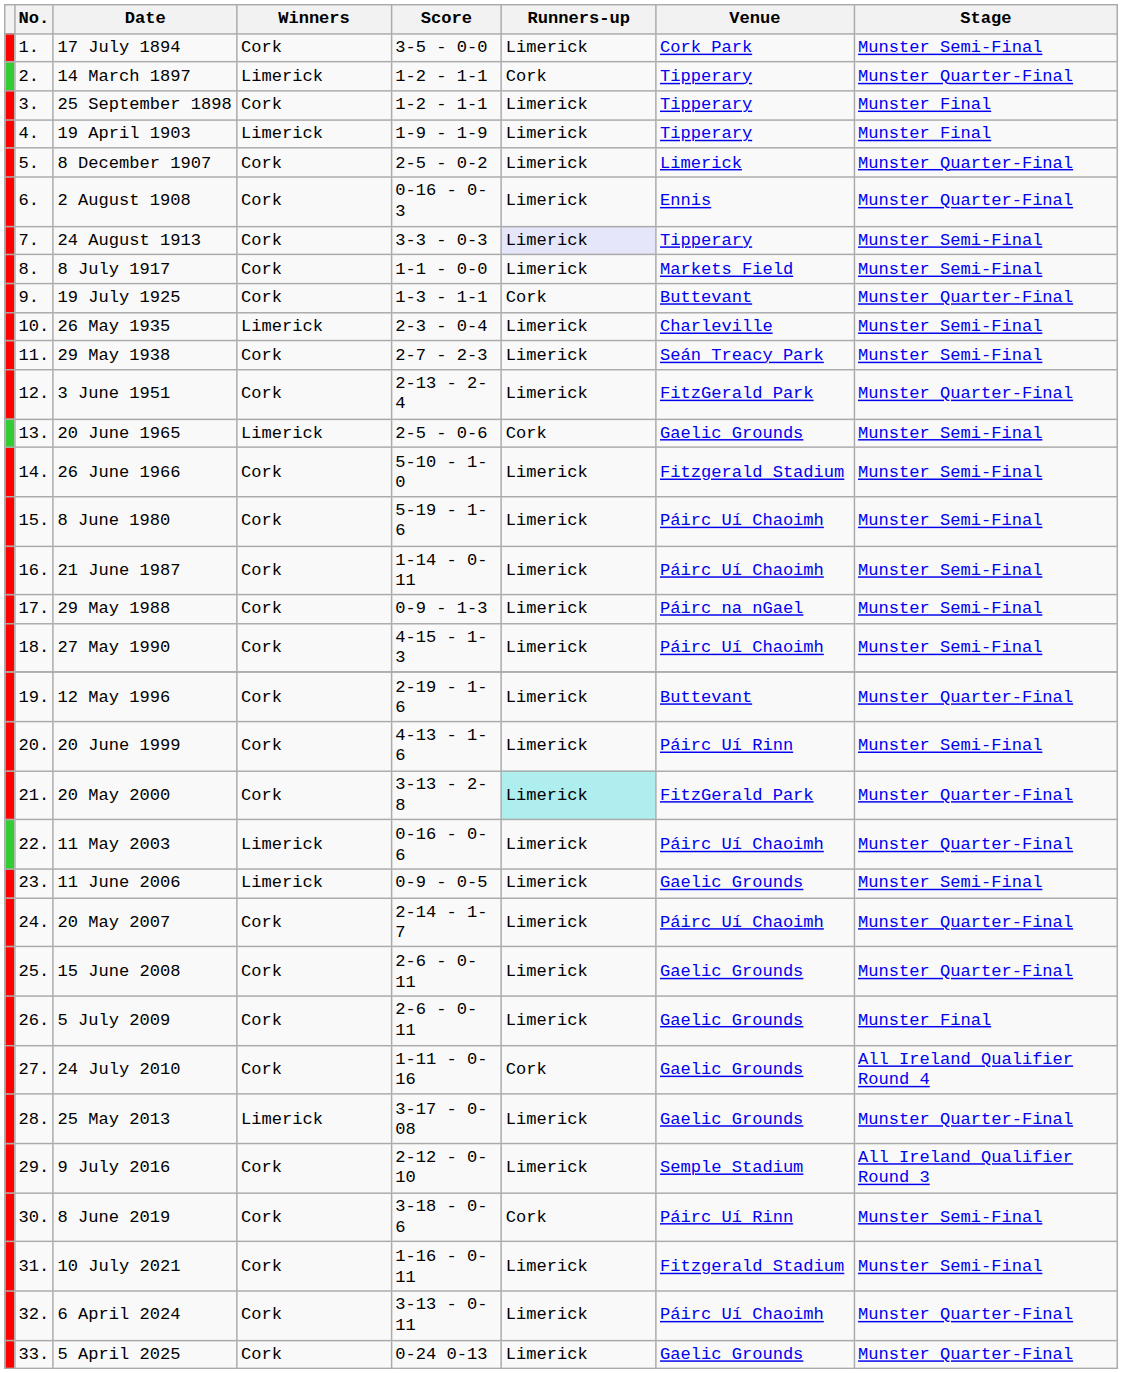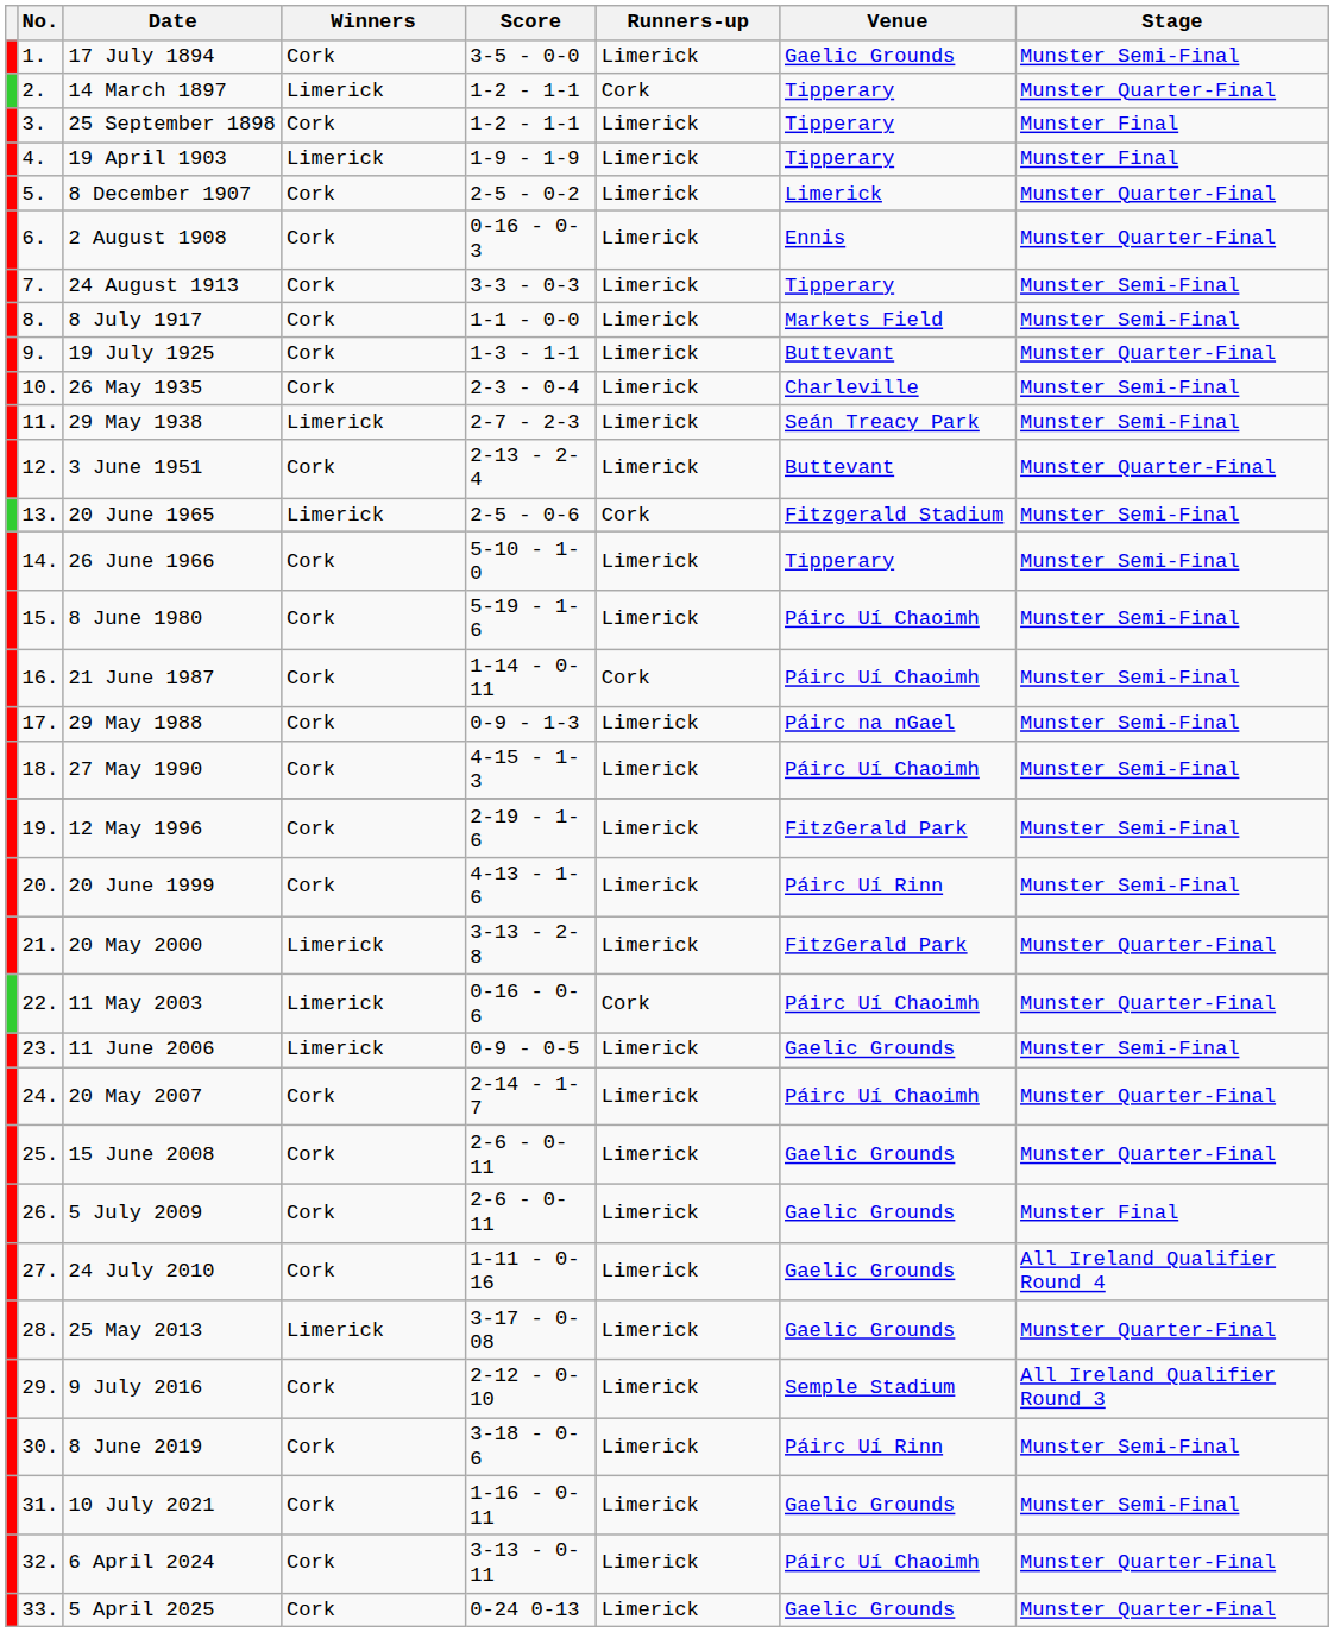 <table class="wikitable" style="font-size:90%">
 <tr>
 <th width=1></th>
 <th width=5>No.</th>
 <th width=120>Date</th>
 <th width=100>Winners</th>
 <th width=70>Score</th>
 <th width=100>Runners-up</th>
 <th width=130>Venue</th>
 <th width=175>Stage</th>
 </tr>
 <tr>
 <td style="background-color:#FF0000"></td>
 <td>1.</td>
 <td>17 July 1894</td>
 <td>Cork</td>
 <td>3-5 - 0-0</td>
 <td>Limerick</td>
-<td><a href='#'>Cork Park</a></td>
+<td><a href='#'>Gaelic Grounds</a></td>
 <td><a href='#'>Munster Semi-Final</a></td>
 </tr>
 <tr>
 <td style="background-color:#32CD32"></td>
 <td>2.</td>
 <td>14 March 1897</td>
 <td>Limerick</td>
 <td>1-2 - 1-1</td>
 <td>Cork</td>
 <td><a href='#'>Tipperary</a></td>
 <td><a href='#'>Munster Quarter-Final</a></td>
 </tr>
 <tr>
 <td style="background-color:#FF0000"></td>
 <td>3.</td>
 <td>25 September 1898</td>
 <td>Cork</td>
 <td>1-2 - 1-1</td>
 <td>Limerick</td>
 <td><a href='#'>Tipperary</a></td>
 <td><a href='#'>Munster Final</a></td>
 </tr>
 <tr>
 <td style="background-color:#FF0000"></td>
 <td>4.</td>
 <td>19 April 1903</td>
 <td>Limerick</td>
 <td>1-9 - 1-9</td>
 <td>Limerick</td>
 <td><a href='#'>Tipperary</a></td>
 <td><a href='#'>Munster Final</a></td>
 </tr>
 <tr>
 <td style="background-color:#FF0000"></td>
 <td>5.</td>
 <td>8 December 1907</td>
 <td>Cork</td>
 <td>2-5 - 0-2</td>
 <td>Limerick</td>
 <td><a href='#'>Limerick</a></td>
 <td><a href='#'>Munster Quarter-Final</a></td>
 </tr>
 <tr>
 <td style="background-color:#FF0000"></td>
 <td>6.</td>
 <td>2 August 1908</td>
 <td>Cork</td>
 <td>0-16 - 0-3</td>
 <td>Limerick</td>
 <td><a href='#'>Ennis</a></td>
 <td><a href='#'>Munster Quarter-Final</a></td>
 </tr>
 <tr>
 <td style="background-color:#FF0000"></td>
 <td>7.</td>
 <td>24 August 1913</td>
 <td>Cork</td>
 <td>3-3 - 0-3</td>
-<td style="background: lavender;">Limerick</td>
+<td>Limerick</td>
 <td><a href='#'>Tipperary</a></td>
 <td><a href='#'>Munster Semi-Final</a></td>
 </tr>
 <tr>
 <td style="background-color:#FF0000"></td>
 <td>8.</td>
 <td>8 July 1917</td>
 <td>Cork</td>
 <td>1-1 - 0-0</td>
 <td>Limerick</td>
 <td><a href='#'>Markets Field</a></td>
 <td><a href='#'>Munster Semi-Final</a></td>
 </tr>
 <tr>
 <td style="background-color:#FF0000"></td>
 <td>9.</td>
 <td>19 July 1925</td>
 <td>Cork</td>
 <td>1-3 - 1-1</td>
-<td>Cork</td>
+<td>Limerick</td>
 <td><a href='#'>Buttevant</a></td>
 <td><a href='#'>Munster Quarter-Final</a></td>
 </tr>
 <tr>
 <td style="background-color:#FF0000"></td>
 <td>10.</td>
 <td>26 May 1935</td>
-<td>Limerick</td>
+<td>Cork</td>
 <td>2-3 - 0-4</td>
 <td>Limerick</td>
 <td><a href='#'>Charleville</a></td>
 <td><a href='#'>Munster Semi-Final</a></td>
 </tr>
 <tr>
 <td style="background-color:#FF0000"></td>
 <td>11.</td>
 <td>29 May 1938</td>
-<td>Cork</td>
+<td>Limerick</td>
 <td>2-7 - 2-3</td>
 <td>Limerick</td>
 <td><a href='#'>Seán Treacy Park</a></td>
 <td><a href='#'>Munster Semi-Final</a></td>
 </tr>
 <tr>
 <td style="background-color:#FF0000"></td>
 <td>12.</td>
 <td>3 June 1951</td>
 <td>Cork</td>
 <td>2-13 - 2-4</td>
 <td>Limerick</td>
-<td><a href='#'>FitzGerald Park</a></td>
+<td><a href='#'>Buttevant</a></td>
 <td><a href='#'>Munster Quarter-Final</a></td>
 </tr>
 <tr>
 <td style="background-color:#32CD32"></td>
 <td>13.</td>
 <td>20 June 1965</td>
 <td>Limerick</td>
 <td>2-5 - 0-6</td>
 <td>Cork</td>
-<td><a href='#'>Gaelic Grounds</a></td>
+<td><a href='#'>Fitzgerald Stadium</a></td>
 <td><a href='#'>Munster Semi-Final</a></td>
 </tr>
 <tr>
 <td style="background-color:#FF0000"></td>
 <td>14.</td>
 <td>26 June 1966</td>
 <td>Cork</td>
 <td>5-10 - 1-0</td>
 <td>Limerick</td>
-<td><a href='#'>Fitzgerald Stadium</a></td>
+<td><a href='#'>Tipperary</a></td>
 <td><a href='#'>Munster Semi-Final</a></td>
 </tr>
 <tr>
 <td style="background-color:#FF0000"></td>
 <td>15.</td>
 <td>8 June 1980</td>
 <td>Cork</td>
 <td>5-19 - 1-6</td>
 <td>Limerick</td>
 <td><a href='#'>Páirc Uí Chaoimh</a></td>
 <td><a href='#'>Munster Semi-Final</a></td>
 </tr>
 <tr>
 <td style="background-color:#FF0000"></td>
 <td>16.</td>
 <td>21 June 1987</td>
 <td>Cork</td>
 <td>1-14 - 0-11</td>
-<td>Limerick</td>
+<td>Cork</td>
 <td><a href='#'>Páirc Uí Chaoimh</a></td>
 <td><a href='#'>Munster Semi-Final</a></td>
 </tr>
 <tr>
 <td style="background-color:#FF0000"></td>
 <td>17.</td>
 <td>29 May 1988</td>
 <td>Cork</td>
 <td>0-9 - 1-3</td>
 <td>Limerick</td>
 <td><a href='#'>Páirc na nGael</a></td>
 <td><a href='#'>Munster Semi-Final</a></td>
 </tr>
 <tr>
 <td style="background-color:#FF0000"></td>
 <td>18.</td>
 <td>27 May 1990</td>
 <td>Cork</td>
 <td>4-15 - 1-3</td>
 <td>Limerick</td>
 <td><a href='#'>Páirc Uí Chaoimh</a></td>
 <td><a href='#'>Munster Semi-Final</a></td>
 </tr>
 <tr>
 </tr>
 <tr>
 <td style="background-color:#FF0000"></td>
 <td>19.</td>
 <td>12 May 1996</td>
 <td>Cork</td>
 <td>2-19 - 1-6</td>
 <td>Limerick</td>
-<td><a href='#'>Buttevant</a></td>
-<td><a href='#'>Munster Quarter-Final</a></td>
+<td><a href='#'>FitzGerald Park</a></td>
+<td><a href='#'>Munster Semi-Final</a></td>
 </tr>
 <tr>
 <td style="background-color:#FF0000"></td>
 <td>20.</td>
 <td>20 June 1999</td>
 <td>Cork</td>
 <td>4-13 - 1-6</td>
 <td>Limerick</td>
 <td><a href='#'>Páirc Uí Rinn</a></td>
 <td><a href='#'>Munster Semi-Final</a></td>
 </tr>
 <tr>
 <td style="background-color:#FF0000"></td>
 <td>21.</td>
 <td>20 May 2000</td>
-<td>Cork</td>
+<td>Limerick</td>
 <td>3-13 - 2-8</td>
-<td style="background: paleturquoise;">Limerick</td>
+<td>Limerick</td>
 <td><a href='#'>FitzGerald Park</a></td>
 <td><a href='#'>Munster Quarter-Final</a></td>
 </tr>
 <tr>
 <td style="background-color:#32CD32"></td>
 <td>22.</td>
 <td>11 May 2003</td>
 <td>Limerick</td>
 <td>0-16 - 0-6</td>
-<td>Limerick</td>
+<td>Cork</td>
 <td><a href='#'>Páirc Uí Chaoimh</a></td>
 <td><a href='#'>Munster Quarter-Final</a></td>
 </tr>
 <tr>
 <td style="background-color:#FF0000"></td>
 <td>23.</td>
 <td>11 June 2006</td>
 <td>Limerick</td>
 <td>0-9 - 0-5</td>
 <td>Limerick</td>
 <td><a href='#'>Gaelic Grounds</a></td>
 <td><a href='#'>Munster Semi-Final</a></td>
 </tr>
 <tr>
 <td style="background-color:#FF0000"></td>
 <td>24.</td>
 <td>20 May 2007</td>
 <td>Cork</td>
 <td>2-14 - 1-7</td>
 <td>Limerick</td>
 <td><a href='#'>Páirc Uí Chaoimh</a></td>
 <td><a href='#'>Munster Quarter-Final</a></td>
 </tr>
 <tr>
 <td style="background-color:#FF0000"></td>
 <td>25.</td>
 <td>15 June 2008</td>
 <td>Cork</td>
 <td>2-6 - 0-11</td>
 <td>Limerick</td>
 <td><a href='#'>Gaelic Grounds</a></td>
 <td><a href='#'>Munster Quarter-Final</a></td>
 </tr>
 <tr>
 <td style="background-color:#FF0000"></td>
 <td>26.</td>
 <td>5 July 2009</td>
 <td>Cork</td>
 <td>2-6 - 0-11</td>
 <td>Limerick</td>
 <td><a href='#'>Gaelic Grounds</a></td>
 <td><a href='#'>Munster Final</a></td>
 </tr>
 <tr>
 <td style="background-color:#FF0000"></td>
 <td>27.</td>
 <td>24 July 2010</td>
 <td>Cork</td>
 <td>1-11 - 0-16</td>
-<td>Cork</td>
+<td>Limerick</td>
 <td><a href='#'>Gaelic Grounds</a></td>
 <td><a href='#'>All Ireland Qualifier Round 4</a></td>
 </tr>
 <tr>
 <td style="background-color:#FF0000"></td>
 <td>28.</td>
 <td>25 May 2013</td>
 <td>Limerick</td>
 <td>3-17 - 0-08</td>
 <td>Limerick</td>
 <td><a href='#'>Gaelic Grounds</a></td>
 <td><a href='#'>Munster Quarter-Final</a></td>
 </tr>
 <tr>
 <td style="background-color:#FF0000"></td>
 <td>29.</td>
 <td>9 July 2016</td>
 <td>Cork</td>
 <td>2-12 - 0-10</td>
 <td>Limerick</td>
 <td><a href='#'>Semple Stadium</a></td>
 <td><a href='#'>All Ireland Qualifier Round 3</a></td>
 </tr>
 <tr>
 <td style="background-color:#FF0000"></td>
 <td>30.</td>
 <td>8 June 2019</td>
 <td>Cork</td>
 <td>3-18 - 0-6</td>
-<td>Cork</td>
+<td>Limerick</td>
 <td><a href='#'>Páirc Uí Rinn</a></td>
 <td><a href='#'>Munster Semi-Final</a></td>
 </tr>
 <tr>
 <td style="background-color:#FF0000"></td>
 <td>31.</td>
 <td>10 July 2021</td>
 <td>Cork</td>
 <td>1-16 - 0-11</td>
 <td>Limerick</td>
-<td><a href='#'>Fitzgerald Stadium</a></td>
+<td><a href='#'>Gaelic Grounds</a></td>
 <td><a href='#'>Munster Semi-Final</a></td>
 </tr>
 <tr>
 <td style="background-color:#FF0000"></td>
 <td>32.</td>
 <td>6 April 2024</td>
 <td>Cork</td>
 <td>3-13 - 0-11</td>
 <td>Limerick</td>
 <td><a href='#'>Páirc Uí Chaoimh</a></td>
 <td><a href='#'>Munster Quarter-Final</a></td>
 </tr>
 <tr>
 <td style="background-color:#FF0000"></td>
 <td>33.</td>
 <td>5 April 2025</td>
 <td>Cork</td>
 <td>0-24 0-13</td>
 <td>Limerick</td>
 <td><a href='#'>Gaelic Grounds</a></td>
 <td><a href='#'>Munster Quarter-Final</a></td>
 </tr>
 </table>
